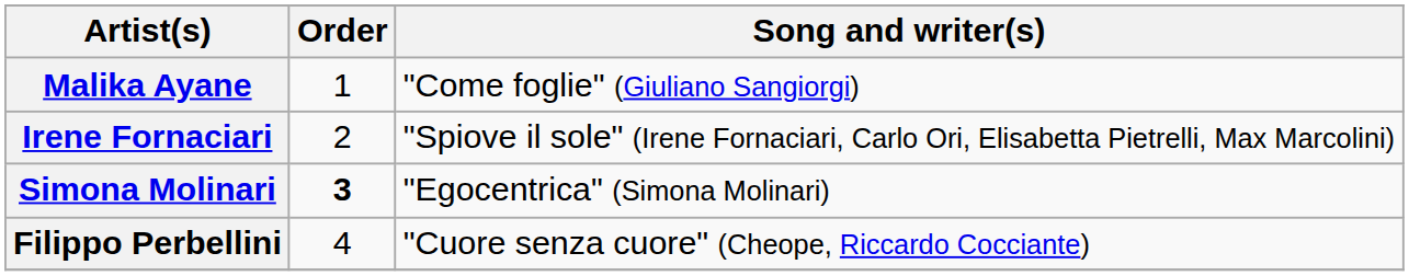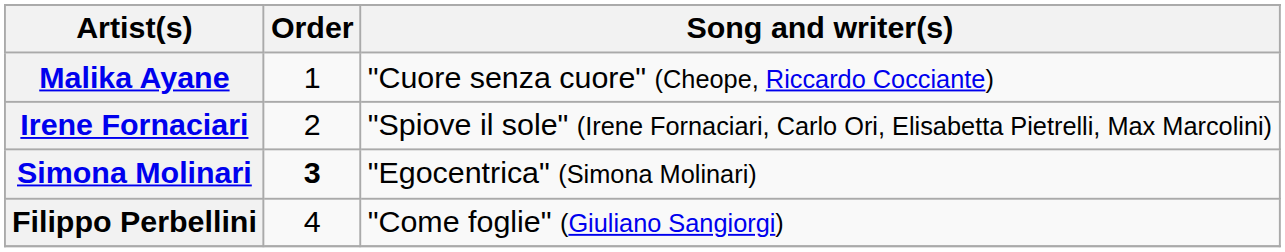 <table class="sortable wikitable plainrowheaders">
 <tr>
 </tr>
 <tr>
 <th>Artist(s)</th>
 <th>Order</th>
 <th>Song and writer(s)</th>
 </tr>
 <tr>
 <th scope="row"><a href='#'>Malika Ayane</a></th>
 <td style="text-align:center;">1</td>
-<td>"Come foglie" <small>(<a href='#'>Giuliano Sangiorgi</a>)</small></td>
+<td>"Cuore senza cuore" <small>(Cheope, <a href='#'>Riccardo Cocciante</a>)</small></td>
 </tr>
 <tr>
 <th scope="row"><a href='#'>Irene Fornaciari</a></th>
 <td style="text-align:center;">2</td>
 <td>"Spiove il sole" <small>(Irene Fornaciari, Carlo Ori, Elisabetta Pietrelli, Max Marcolini)</small></td>
 </tr>
 <tr>
 <th scope="row"><a href='#'>Simona Molinari</a></th>
 <td style="text-align:center;"><strong>3</strong></td>
 <td>"Egocentrica" <small>(Simona Molinari)</small></td>
 </tr>
 <tr>
 <th scope="row">Filippo Perbellini</th>
 <td style="text-align:center;">4</td>
-<td>"Cuore senza cuore" <small>(Cheope, <a href='#'>Riccardo Cocciante</a>)</small></td>
+<td>"Come foglie" <small>(<a href='#'>Giuliano Sangiorgi</a>)</small></td>
 </tr>
 <tr>
 </tr>
 </table>
